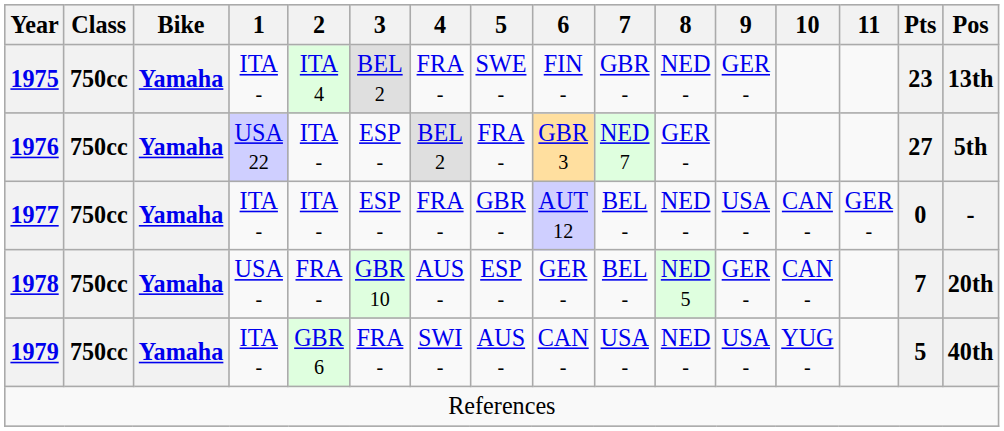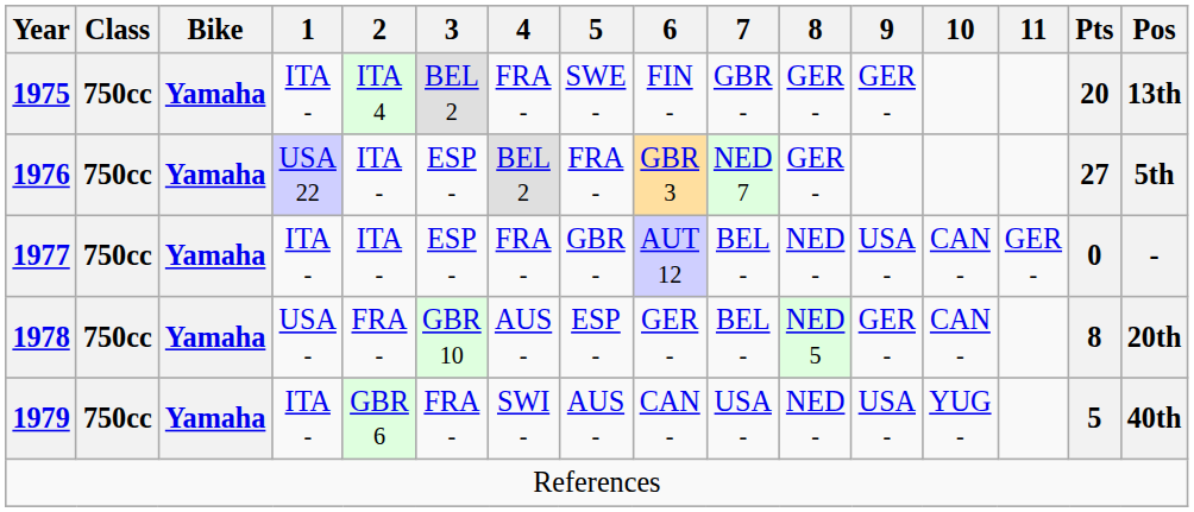 <table class="wikitable" style="text-align:center; font-size:95%">
 <tr>
 <th>Year</th>
 <th>Class</th>
 <th>Bike</th>
 <th>1</th>
 <th>2</th>
 <th>3</th>
 <th>4</th>
 <th>5</th>
 <th>6</th>
 <th>7</th>
 <th>8</th>
 <th>9</th>
 <th>10</th>
 <th>11</th>
 <th>Pts</th>
 <th>Pos</th>
 </tr>
 <tr>
 <th><a href='#'>1975</a></th>
 <th>750cc</th>
 <th><a href='#'>Yamaha</a></th>
 <td><a href='#'>ITA</a><br><small>-</small></td>
 <td style="background:#dfffdf;"><a href='#'>ITA</a><br><small>4</small></td>
 <td style="background:#dfdfdf;"><a href='#'>BEL</a><br><small>2</small></td>
 <td><a href='#'>FRA</a><br><small>-</small></td>
 <td><a href='#'>SWE</a><br><small>-</small></td>
 <td><a href='#'>FIN</a><br><small>-</small></td>
 <td><a href='#'>GBR</a><br><small>-</small></td>
-<td><a href='#'>NED</a><br><small>-</small></td>
+<td><a href='#'>GER</a><br><small>-</small></td>
 <td><a href='#'>GER</a><br><small>-</small></td>
 <td></td>
 <td></td>
-<th>23</th>
+<th>20</th>
 <th>13th</th>
 </tr>
 <tr>
 <th><a href='#'>1976</a></th>
 <th>750cc</th>
 <th><a href='#'>Yamaha</a></th>
 <td style="background:#cfcfff;"><a href='#'>USA</a><br><small>22</small></td>
 <td><a href='#'>ITA</a><br><small>-</small></td>
 <td><a href='#'>ESP</a><br><small>-</small></td>
 <td style="background:#dfdfdf;"><a href='#'>BEL</a><br><small>2</small></td>
 <td><a href='#'>FRA</a><br><small>-</small></td>
 <td style="background:#ffdf9f;"><a href='#'>GBR</a><br><small>3</small></td>
 <td style="background:#dfffdf;"><a href='#'>NED</a><br><small>7</small></td>
 <td><a href='#'>GER</a><br><small>-</small></td>
 <td></td>
 <td></td>
 <td></td>
 <th>27</th>
 <th>5th</th>
 </tr>
 <tr>
 <th><a href='#'>1977</a></th>
 <th>750cc</th>
 <th><a href='#'>Yamaha</a></th>
 <td><a href='#'>ITA</a><br><small>-</small></td>
 <td><a href='#'>ITA</a><br><small>-</small></td>
 <td><a href='#'>ESP</a><br><small>-</small></td>
 <td><a href='#'>FRA</a><br><small>-</small></td>
 <td><a href='#'>GBR</a><br><small>-</small></td>
 <td style="background:#cfcfff;"><a href='#'>AUT</a><br><small>12</small></td>
 <td><a href='#'>BEL</a><br><small>-</small></td>
 <td><a href='#'>NED</a><br><small>-</small></td>
 <td><a href='#'>USA</a><br><small>-</small></td>
 <td><a href='#'>CAN</a><br><small>-</small></td>
 <td><a href='#'>GER</a><br><small>-</small></td>
 <th>0</th>
 <th>-</th>
 </tr>
 <tr>
 <th><a href='#'>1978</a></th>
 <th>750cc</th>
 <th><a href='#'>Yamaha</a></th>
 <td><a href='#'>USA</a><br><small>-</small></td>
 <td><a href='#'>FRA</a><br><small>-</small></td>
 <td style='background:#dfffdf;'><a href='#'>GBR</a><br><small>10</small></td>
 <td><a href='#'>AUS</a><br><small>-</small></td>
 <td><a href='#'>ESP</a><br><small>-</small></td>
 <td><a href='#'>GER</a><br><small>-</small></td>
 <td><a href='#'>BEL</a><br><small>-</small></td>
 <td style='background:#dfffdf;'><a href='#'>NED</a><br><small>5</small></td>
 <td><a href='#'>GER</a><br><small>-</small></td>
 <td><a href='#'>CAN</a><br><small>-</small></td>
 <td></td>
-<th>7</th>
+<th>8</th>
 <th>20th</th>
 </tr>
 <tr>
 <th><a href='#'>1979</a></th>
 <th>750cc</th>
 <th><a href='#'>Yamaha</a></th>
 <td><a href='#'>ITA</a><br><small>-</small></td>
 <td style='background:#dfffdf;'><a href='#'>GBR</a><br><small>6</small></td>
 <td><a href='#'>FRA</a><br><small>-</small></td>
 <td><a href='#'>SWI</a><br><small>-</small></td>
 <td><a href='#'>AUS</a><br><small>-</small></td>
 <td><a href='#'>CAN</a><br><small>-</small></td>
 <td><a href='#'>USA</a><br><small>-</small></td>
 <td><a href='#'>NED</a><br><small>-</small></td>
 <td><a href='#'>USA</a><br><small>-</small></td>
 <td><a href='#'>YUG</a><br><small>-</small></td>
 <td></td>
 <th>5</th>
 <th>40th</th>
 </tr>
 <tr>
 <td colspan=16 align="center">References</td>
 </tr>
 </table>
